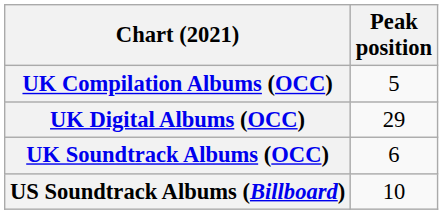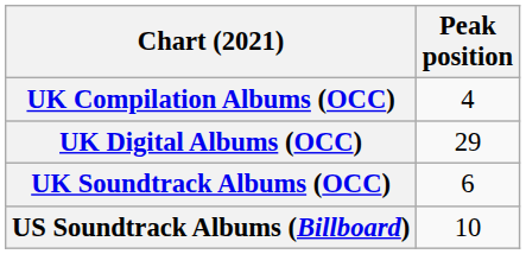 <table class="wikitable plainrowheaders" style="text-align:center">
 <tr>
 <th scope="col">Chart (2021)</th>
 <th scope="col">Peak<br>position</th>
 </tr>
 <tr>
 <th scope="row"><a href='#'>UK Compilation Albums</a> (<a href='#'>OCC</a>)</th>
-<td>5</td>
+<td>4</td>
 </tr>
 <tr>
 <th scope="row"><a href='#'>UK Digital Albums</a> (<a href='#'>OCC</a>)</th>
 <td>29</td>
 </tr>
 <tr>
 <th scope="row"><a href='#'>UK Soundtrack Albums</a> (<a href='#'>OCC</a>)</th>
 <td>6</td>
 </tr>
 <tr>
 <th scope="row">US Soundtrack Albums (<a href='#'><em>Billboard</em></a>)</th>
 <td>10</td>
 </tr>
 </table>
